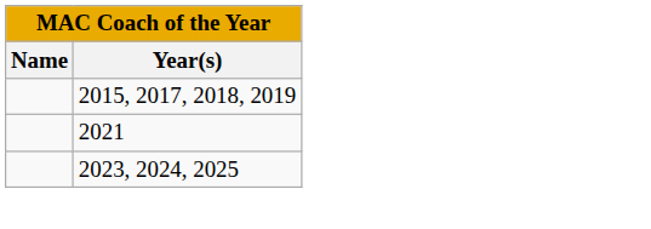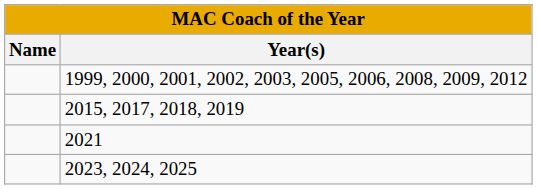 <table class="wikitable">
 <tr>
 <th colspan=2 style="background:#eaab00;">MAC Coach of the Year</th>
 </tr>
 <tr>
 <th>Name</th>
 <th>Year(s)</th>
+</tr>
+<tr>
+<td></td>
+<td>1999, 2000, 2001, 2002, 2003, 2005, 2006, 2008, 2009, 2012</td>
 </tr>
 <tr>
 <td></td>
 <td>2015, 2017, 2018, 2019</td>
 </tr>
 <tr>
 <td></td>
 <td>2021</td>
 </tr>
 <tr>
 <td></td>
 <td>2023, 2024, 2025</td>
 </tr>
 </table>
